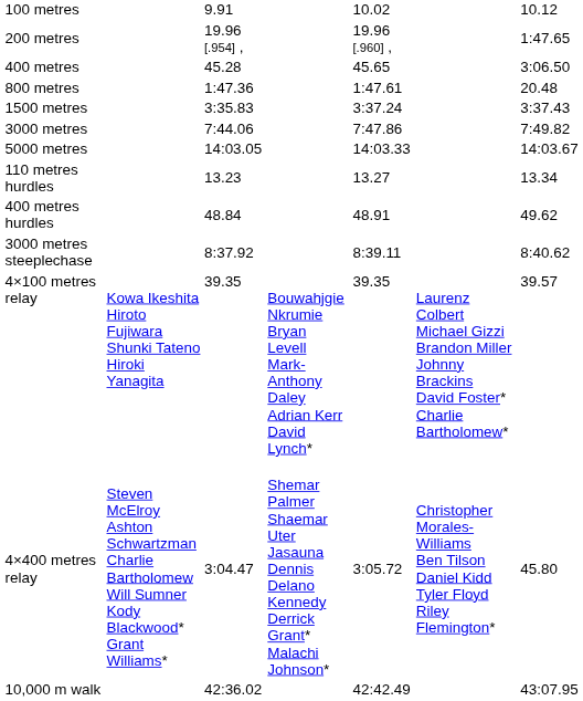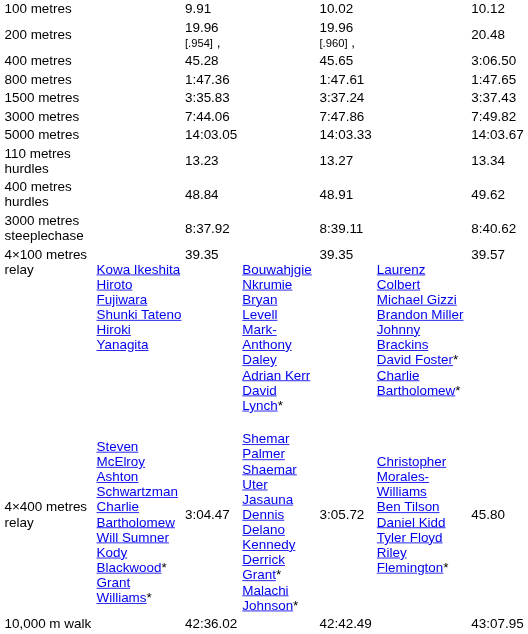 <table>
 <tr>
 <td>100 metres <br></td>
 <td></td>
 <td>9.91 </td>
 <td></td>
 <td>10.02 </td>
 <td></td>
 <td>10.12</td>
 </tr>
 <tr>
 <td>200 metres<br></td>
 <td></td>
 <td>19.96 <small>[.954]</small> , </td>
 <td></td>
 <td>19.96 <small>[.960]</small> , </td>
 <td></td>
-<td>1:47.65</td>
+<td>20.48</td>
 </tr>
 <tr>
 <td>400 metres<br></td>
 <td></td>
 <td>45.28 </td>
 <td></td>
 <td>45.65 </td>
 <td></td>
 <td>3:06.50 </td>
 </tr>
 <tr>
 <td>800 metres<br></td>
 <td></td>
 <td>1:47.36</td>
 <td></td>
 <td>1:47.61 </td>
 <td></td>
-<td>20.48</td>
+<td>1:47.65</td>
 </tr>
 <tr>
 <td>1500 metres<br></td>
 <td></td>
 <td>3:35.83</td>
 <td></td>
 <td>3:37.24</td>
 <td></td>
 <td>3:37.43</td>
 </tr>
 <tr>
 <td>3000 metres<br></td>
 <td></td>
 <td>7:44.06</td>
 <td></td>
 <td>7:47.86 </td>
 <td></td>
 <td>7:49.82 </td>
 </tr>
 <tr>
 <td>5000 metres<br></td>
 <td></td>
 <td>14:03.05</td>
 <td></td>
 <td>14:03.33</td>
 <td></td>
 <td>14:03.67</td>
 </tr>
 <tr>
 <td>110 metres hurdles<br></td>
 <td></td>
 <td>13.23 </td>
 <td></td>
 <td>13.27 </td>
 <td></td>
 <td>13.34 </td>
 </tr>
 <tr>
 <td>400 metres hurdles<br></td>
 <td></td>
 <td>48.84 </td>
 <td></td>
 <td>48.91 </td>
 <td></td>
 <td>49.62</td>
 </tr>
 <tr>
 <td>3000 metres steeplechase<br></td>
 <td></td>
 <td>8:37.92</td>
 <td></td>
 <td>8:39.11</td>
 <td></td>
 <td>8:40.62</td>
 </tr>
 <tr valign=top>
 <td>4×100 metres relay<br></td>
 <td><br><a href='#'>Kowa Ikeshita</a><br><a href='#'>Hiroto Fujiwara</a><br><a href='#'>Shunki Tateno</a><br><a href='#'>Hiroki Yanagita</a></td>
 <td>39.35</td>
 <td><br><a href='#'>Bouwahjgie Nkrumie</a><br><a href='#'>Bryan Levell</a><br><a href='#'>Mark-Anthony Daley</a><br><a href='#'>Adrian Kerr</a><br><a href='#'>David Lynch</a>*</td>
 <td>39.35</td>
 <td><br><a href='#'>Laurenz Colbert</a><br><a href='#'>Michael Gizzi</a><br><a href='#'>Brandon Miller</a><br><a href='#'>Johnny Brackins</a><br><a href='#'>David Foster</a>*<br><a href='#'>Charlie Bartholomew</a>*</td>
 <td>39.57 </td>
 </tr>
 <tr>
 <td>4×400 metres relay<br></td>
 <td><br><a href='#'>Steven McElroy</a><br><a href='#'>Ashton Schwartzman</a><br><a href='#'>Charlie Bartholomew</a><br><a href='#'>Will Sumner</a><br><a href='#'>Kody Blackwood</a>*<br><a href='#'>Grant Williams</a>*</td>
 <td>3:04.47 </td>
 <td><br><a href='#'>Shemar Palmer</a><br><a href='#'>Shaemar Uter</a><br><a href='#'>Jasauna Dennis</a><br><a href='#'>Delano Kennedy</a><br><a href='#'>Derrick Grant</a>*<br><a href='#'>Malachi Johnson</a>*</td>
 <td>3:05.72 </td>
 <td><br><a href='#'>Christopher Morales-Williams</a><br><a href='#'>Ben Tilson</a><br><a href='#'>Daniel Kidd</a><br><a href='#'>Tyler Floyd</a><br><a href='#'>Riley Flemington</a>*<br><br></td>
 <td>45.80</td>
 </tr>
 <tr>
 <td>10,000 m walk<br></td>
 <td></td>
 <td>42:36.02</td>
 <td></td>
 <td>42:42.49</td>
 <td></td>
 <td>43:07.95</td>
 </tr>
 </table>
